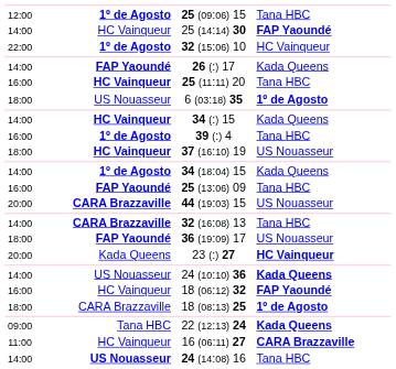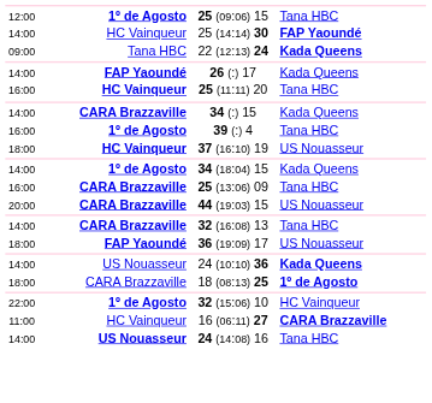 <table style="text-align:center" width=550>
 <tr>
 <th width=3%></th>
 <th width=25%></th>
 <th width=15%></th>
 <th width=25%></th>
 <th width=3%></th>
 </tr>
 <tr align="left" bgcolor=#ffd4e4>
 <td colspan=4></td>
 </tr>
 <tr>
 <td><small>12:00</small></td>
 <td align="right"><strong><a href='#'>1º de Agosto</a></strong> </td>
 <td><strong>25</strong> <small>(09</small>:<small>06)</small> 15</td>
 <td align=left> <a href='#'>Tana HBC</a></td>
 <td></td>
 </tr>
 <tr>
 <td><small>14:00</small></td>
 <td align="right"><a href='#'>HC Vainqueur</a> </td>
 <td>25 <small>(14</small>:<small>14)</small> <strong>30</strong></td>
 <td align=left> <strong><a href='#'>FAP Yaoundé</a></strong></td>
 <td></td>
 </tr>
 <tr>
-<td><small>22:00</small></td>
-<td align="right"><strong><a href='#'>1º de Agosto</a></strong> </td>
-<td><strong>32</strong> <small>(15</small>:<small>06)</small> 10</td>
-<td align=left> <a href='#'>HC Vainqueur</a></td>
+<td><small>09:00</small></td>
+<td align="right"><a href='#'>Tana HBC</a> </td>
+<td>22 <small>(12</small>:<small>13)</small> <strong>24</strong></td>
+<td align=left> <strong><a href='#'>Kada Queens</a></strong></td>
 <td></td>
 </tr>
 <tr align="left" bgcolor=#ffd4e4>
 <td colspan=4></td>
 </tr>
 <tr>
 <td><small>14:00</small></td>
 <td align="right"><strong><a href='#'>FAP Yaoundé</a></strong> </td>
 <td><strong>26</strong> <small>(</small>:<small>)</small> 17</td>
 <td align=left> <a href='#'>Kada Queens</a></td>
 <td></td>
 </tr>
 <tr>
 <td><small>16:00</small></td>
 <td align="right"><strong><a href='#'>HC Vainqueur</a></strong> </td>
 <td><strong>25</strong> <small>(11</small>:<small>11)</small> 20</td>
 <td align=left> <a href='#'>Tana HBC</a></td>
 <td></td>
 </tr>
 <tr align="left" bgcolor=#ffd4e4>
 </tr>
-<tr>
-<td><small>18:00</small></td>
-<td align="right"><a href='#'>US Nouasseur</a> </td>
-<td>6 <small>(03</small>:<small>18)</small> <strong>35</strong></td>
-<td align=left> <strong><a href='#'>1º de Agosto</a></strong></td>
-<td></td>
-</tr>
 <tr align="left" bgcolor=#ffd4e4>
 <td colspan=4></td>
 </tr>
 <tr>
 <td><small>14:00</small></td>
-<td align="right"><strong><a href='#'>HC Vainqueur</a></strong> </td>
+<td align="right"><strong><a href='#'>CARA Brazzaville</a></strong> </td>
 <td><strong>34</strong> <small>(</small>:<small>)</small> 15</td>
 <td align=left> <a href='#'>Kada Queens</a></td>
 <td></td>
 </tr>
 <tr>
 <td><small>16:00</small></td>
 <td align="right"><strong><a href='#'>1º de Agosto</a></strong> </td>
 <td><strong>39</strong> <small>(</small>:<small>)</small> 4</td>
 <td align=left> <a href='#'>Tana HBC</a></td>
 <td></td>
 </tr>
 <tr>
 <td><small>18:00</small></td>
 <td align="right"><strong><a href='#'>HC Vainqueur</a></strong> </td>
 <td><strong>37</strong> <small>(16</small>:<small>10)</small> 19</td>
 <td align=left> <a href='#'>US Nouasseur</a></td>
 <td></td>
 </tr>
 <tr align="left" bgcolor=#ffd4e4>
 <td colspan=4></td>
 </tr>
 <tr>
 <td><small>14:00</small></td>
 <td align="right"><strong><a href='#'>1º de Agosto</a></strong> </td>
 <td><strong>34</strong> <small>(18</small>:<small>04)</small> 15</td>
 <td align=left> <a href='#'>Kada Queens</a></td>
 <td></td>
 </tr>
 <tr>
 <td><small>16:00</small></td>
-<td align="right"><strong><a href='#'>FAP Yaoundé</a></strong> </td>
+<td align="right"><strong><a href='#'>CARA Brazzaville</a></strong> </td>
 <td><strong>25</strong> <small>(13</small>:<small>06)</small> 09</td>
 <td align=left> <a href='#'>Tana HBC</a></td>
 <td></td>
 </tr>
 <tr>
 <td><small>20:00</small></td>
 <td align="right"><strong><a href='#'>CARA Brazzaville</a></strong> </td>
 <td><strong>44</strong> <small>(19</small>:<small>03)</small> 15</td>
 <td align=left> <a href='#'>US Nouasseur</a></td>
 <td></td>
 </tr>
 <tr align="left" bgcolor=#ffd4e4>
 <td colspan=4></td>
 </tr>
 <tr>
 <td><small>14:00</small></td>
 <td align="right"><strong><a href='#'>CARA Brazzaville</a></strong> </td>
 <td><strong>32</strong> <small>(16</small>:<small>08)</small> 13</td>
 <td align=left> <a href='#'>Tana HBC</a></td>
 <td></td>
 </tr>
 <tr>
 <td><small>18:00</small></td>
 <td align="right"><strong><a href='#'>FAP Yaoundé</a></strong> </td>
 <td><strong>36</strong> <small>(19</small>:<small>09)</small> 17</td>
 <td align=left> <a href='#'>US Nouasseur</a></td>
 <td></td>
 </tr>
-<tr>
-<td><small>20:00</small></td>
-<td align="right"><a href='#'>Kada Queens</a> </td>
-<td>23 <small>(</small>:<small>)</small> <strong>27</strong></td>
-<td align=left> <strong><a href='#'>HC Vainqueur</a></strong></td>
-<td></td>
-</tr>
 <tr align="left" bgcolor=#ffd4e4>
 <td colspan=4></td>
 </tr>
 <tr>
 <td><small>14:00</small></td>
 <td align="right"><a href='#'>US Nouasseur</a> </td>
 <td>24 <small>(10</small>:<small>10)</small> <strong>36</strong></td>
 <td align=left> <strong><a href='#'>Kada Queens</a></strong></td>
-<td></td>
-</tr>
-<tr>
-<td><small>16:00</small></td>
-<td align="right"><a href='#'>HC Vainqueur</a> </td>
-<td>18 <small>(06</small>:<small>12)</small> <strong>32</strong></td>
-<td align=left> <strong><a href='#'>FAP Yaoundé</a></strong></td>
 <td></td>
 </tr>
 <tr>
 <td><small>18:00</small></td>
 <td align="right"><a href='#'>CARA Brazzaville</a> </td>
 <td>18 <small>(08</small>:<small>13)</small> <strong>25</strong></td>
 <td align=left> <strong><a href='#'>1º de Agosto</a></strong></td>
 <td></td>
 </tr>
 <tr align="left" bgcolor=#ffd4e4>
 <td colspan=4></td>
 </tr>
 <tr>
-<td><small>09:00</small></td>
-<td align="right"><a href='#'>Tana HBC</a> </td>
-<td>22 <small>(12</small>:<small>13)</small> <strong>24</strong></td>
-<td align=left> <strong><a href='#'>Kada Queens</a></strong></td>
+<td><small>22:00</small></td>
+<td align="right"><strong><a href='#'>1º de Agosto</a></strong> </td>
+<td><strong>32</strong> <small>(15</small>:<small>06)</small> 10</td>
+<td align=left> <a href='#'>HC Vainqueur</a></td>
 <td></td>
 </tr>
 <tr>
 <td><small>11:00</small></td>
 <td align="right"><a href='#'>HC Vainqueur</a> </td>
 <td>16 <small>(06</small>:<small>11)</small> <strong>27</strong></td>
 <td align=left> <strong><a href='#'>CARA Brazzaville</a></strong></td>
 <td></td>
 </tr>
 <tr>
 <td><small>14:00</small></td>
 <td align="right"><strong><a href='#'>US Nouasseur</a></strong> </td>
 <td><strong>24</strong> <small>(14</small>:<small>08)</small> 16</td>
 <td align=left> <a href='#'>Tana HBC</a></td>
 <td></td>
 </tr>
 </table>
